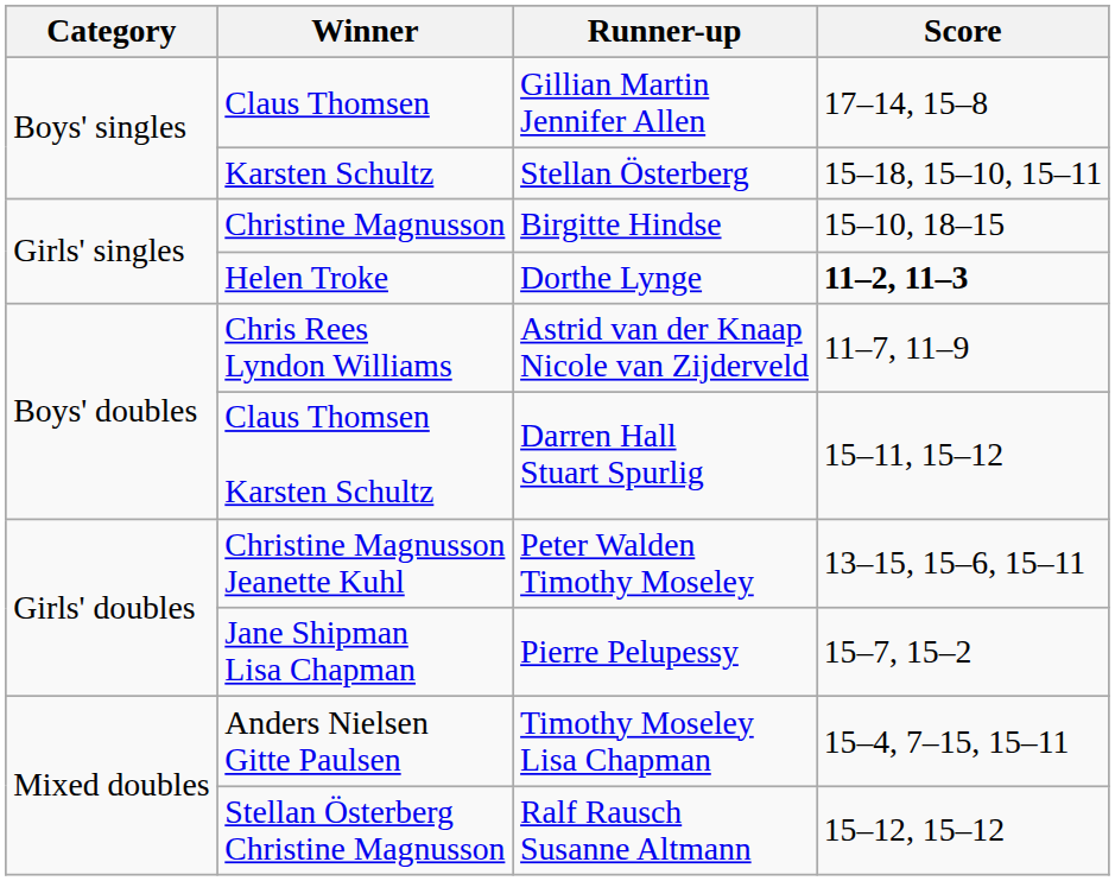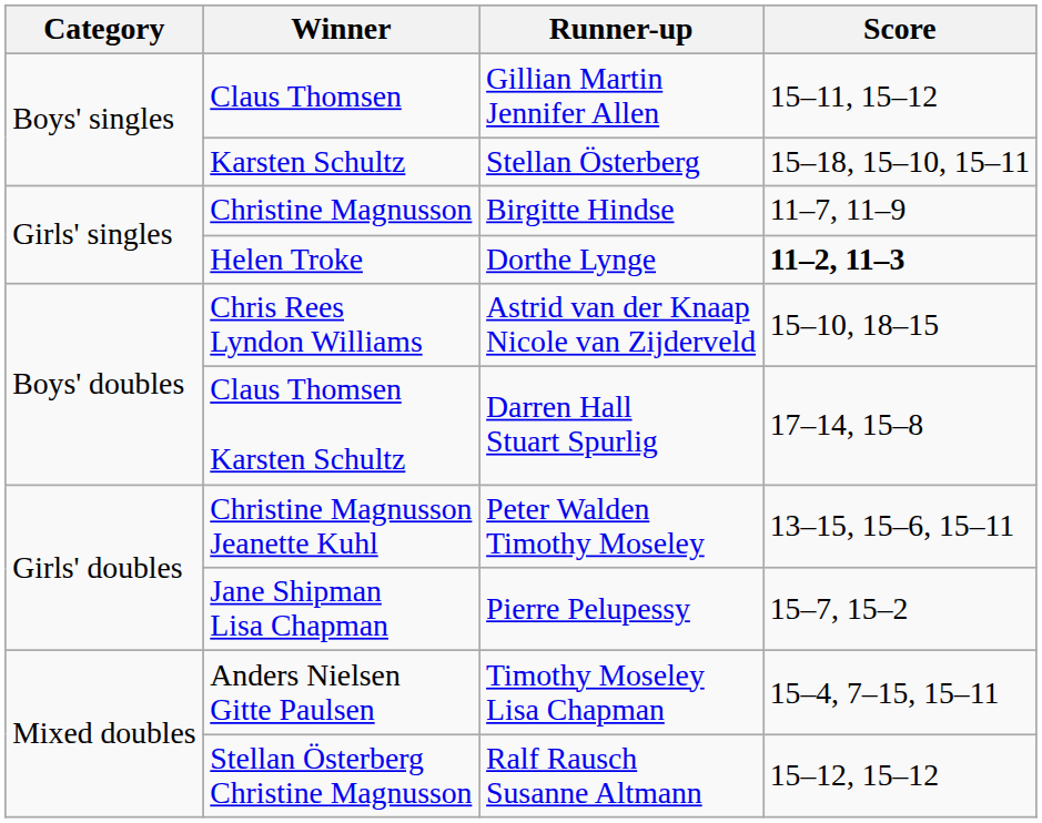 <table class="wikitable">
 <tr>
 <th>Category</th>
 <th>Winner</th>
 <th>Runner-up</th>
 <th>Score</th>
 </tr>
 <tr>
 <td rowspan=2>Boys' singles</td>
 <td> <a href='#'>Claus Thomsen</a></td>
 <td> <a href='#'>Gillian Martin</a><br> <a href='#'>Jennifer Allen</a></td>
-<td>17–14, 15–8</td>
+<td>15–11, 15–12</td>
 </tr>
 <tr>
 <td> <a href='#'>Karsten Schultz</a></td>
 <td> <a href='#'>Stellan Österberg</a></td>
 <td>15–18, 15–10, 15–11</td>
 </tr>
 <tr>
 <td rowspan=2>Girls' singles</td>
 <td> <a href='#'>Christine Magnusson</a></td>
 <td> <a href='#'>Birgitte Hindse</a></td>
-<td>15–10, 18–15</td>
+<td>11–7, 11–9</td>
 </tr>
 <tr>
 <td> <a href='#'>Helen Troke</a></td>
 <td> <a href='#'>Dorthe Lynge</a></td>
 <td><strong>11–2, 11–3</strong></td>
 </tr>
 <tr>
 <td rowspan=2>Boys' doubles</td>
 <td> <a href='#'>Chris Rees</a><br> <a href='#'>Lyndon Williams</a></td>
 <td> <a href='#'>Astrid van der Knaap</a><br> <a href='#'>Nicole van Zijderveld</a></td>
-<td>11–7, 11–9</td>
+<td>15–10, 18–15</td>
 </tr>
 <tr>
 <td> <a href='#'>Claus Thomsen</a><br><br> <a href='#'>Karsten Schultz</a></td>
 <td> <a href='#'>Darren Hall</a><br> <a href='#'>Stuart Spurlig</a></td>
-<td>15–11, 15–12</td>
+<td>17–14, 15–8</td>
 </tr>
 <tr>
 <td rowspan=2>Girls' doubles</td>
 <td> <a href='#'>Christine Magnusson</a><br>  <a href='#'>Jeanette Kuhl</a></td>
 <td> <a href='#'>Peter Walden</a><br> <a href='#'>Timothy Moseley</a></td>
 <td>13–15, 15–6, 15–11</td>
 </tr>
 <tr>
 <td> <a href='#'>Jane Shipman</a><br> <a href='#'>Lisa Chapman</a></td>
 <td> <a href='#'>Pierre Pelupessy</a></td>
 <td>15–7, 15–2</td>
 </tr>
 <tr>
 <td rowspan=2>Mixed doubles</td>
 <td> Anders Nielsen<br> <a href='#'>Gitte Paulsen</a></td>
 <td> <a href='#'>Timothy Moseley</a><br> <a href='#'>Lisa Chapman</a></td>
 <td>15–4, 7–15, 15–11</td>
 </tr>
 <tr>
 <td> <a href='#'>Stellan Österberg</a><br> <a href='#'>Christine Magnusson</a></td>
 <td> <a href='#'>Ralf Rausch</a><br> <a href='#'>Susanne Altmann</a></td>
 <td>15–12, 15–12</td>
 </tr>
 </table>
